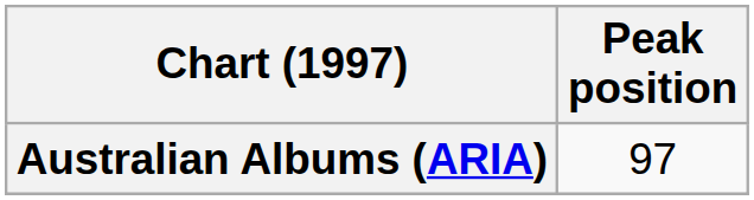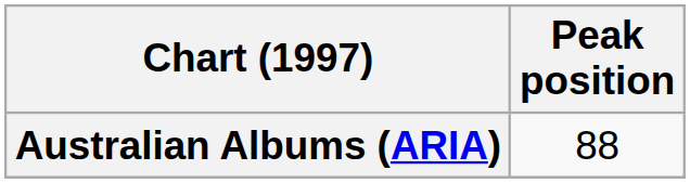 <table class="wikitable sortable plainrowheaders" style="text-align:center">
 <tr>
 <th scope="col">Chart (1997)</th>
 <th scope="col">Peak<br>position</th>
 </tr>
 <tr>
 <th scope="row">Australian Albums (<a href='#'>ARIA</a>)</th>
-<td>97</td>
+<td>88</td>
 </tr>
 <tr>
 </tr>
 <tr>
 </tr>
 <tr>
 </tr>
 <tr>
 </tr>
 </table>
